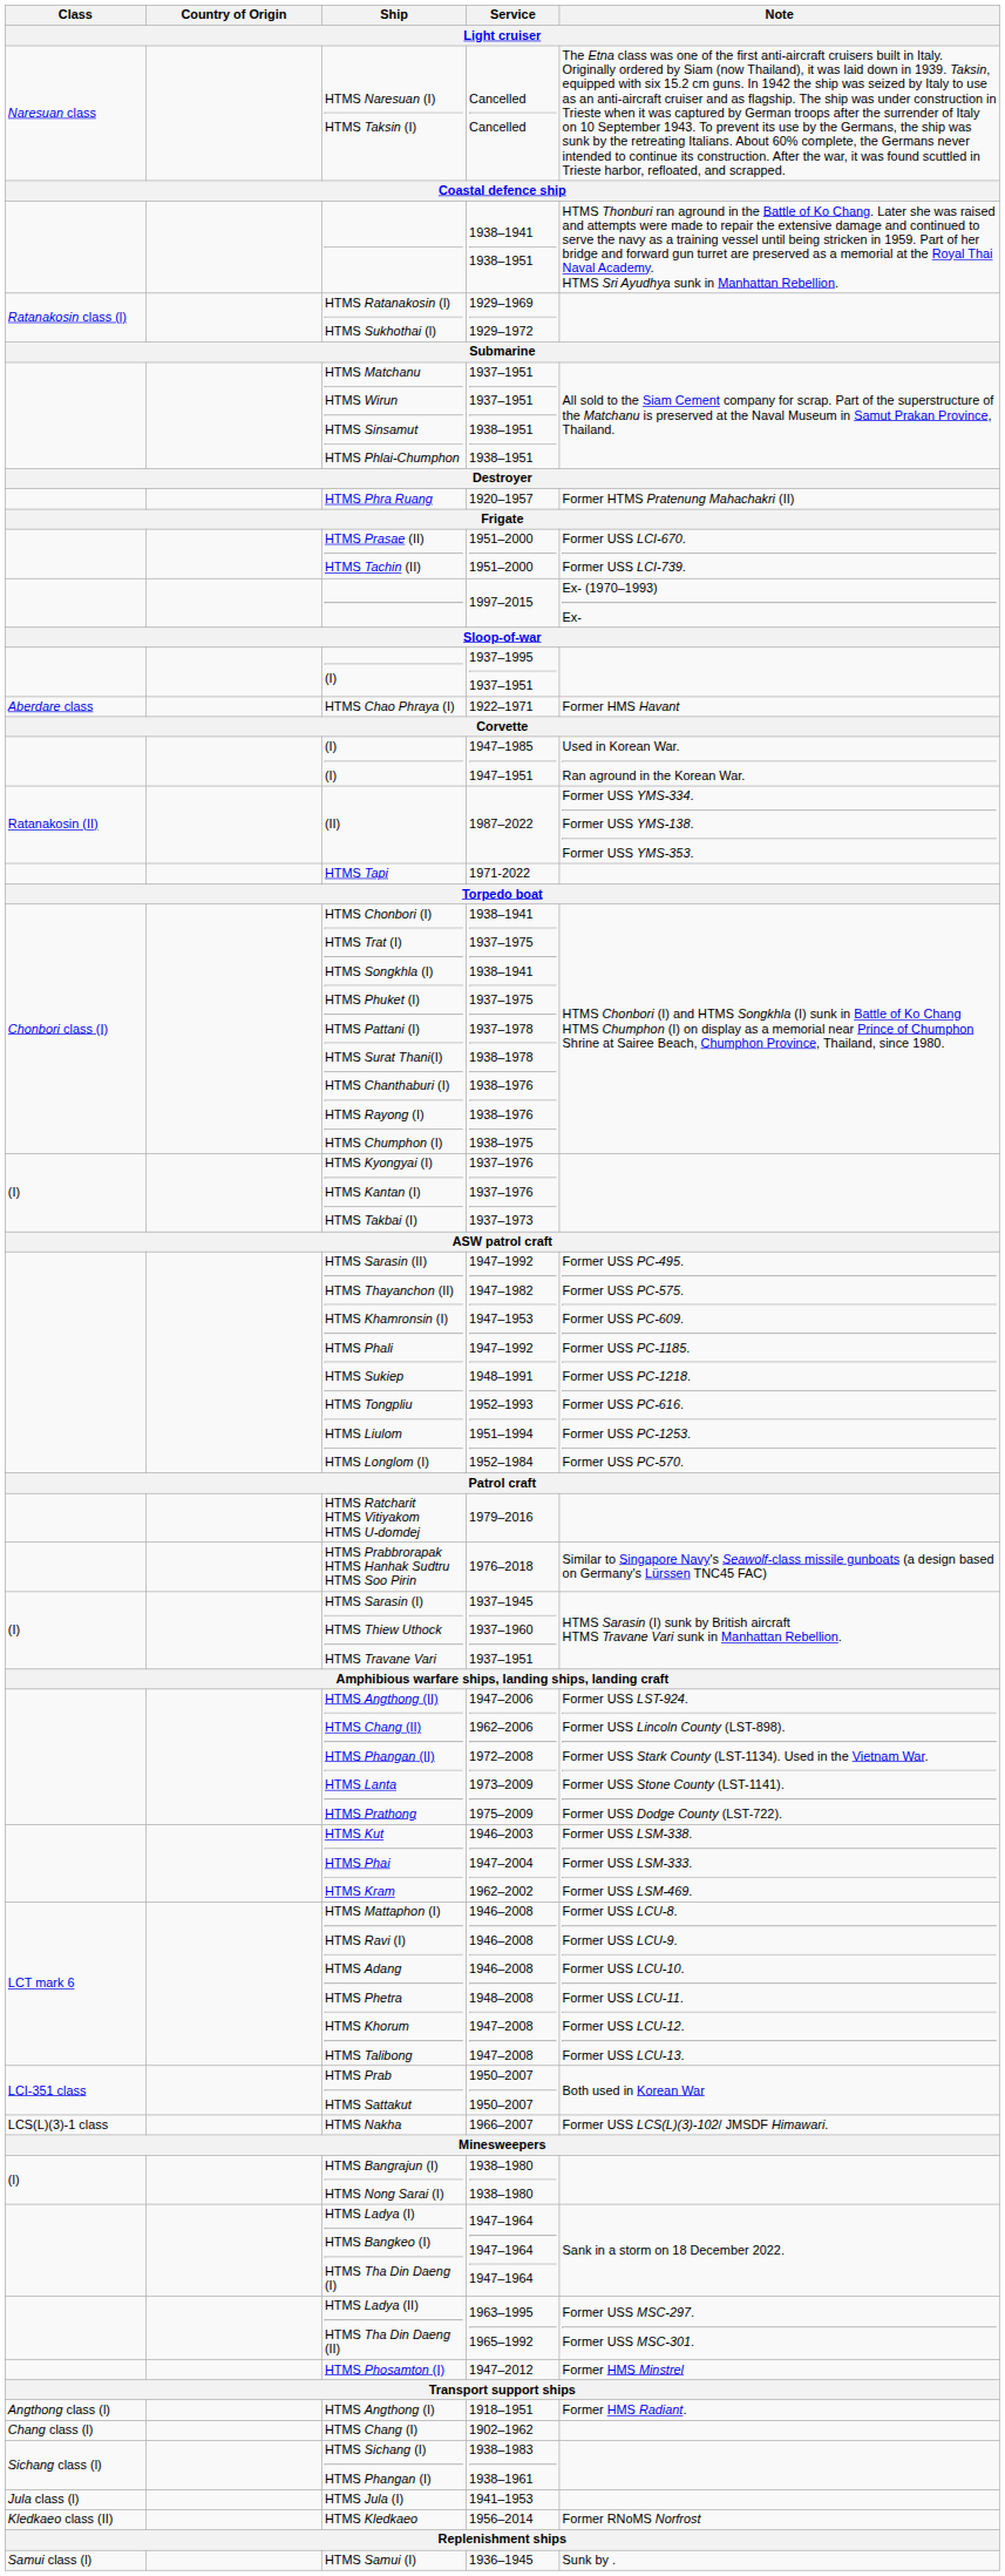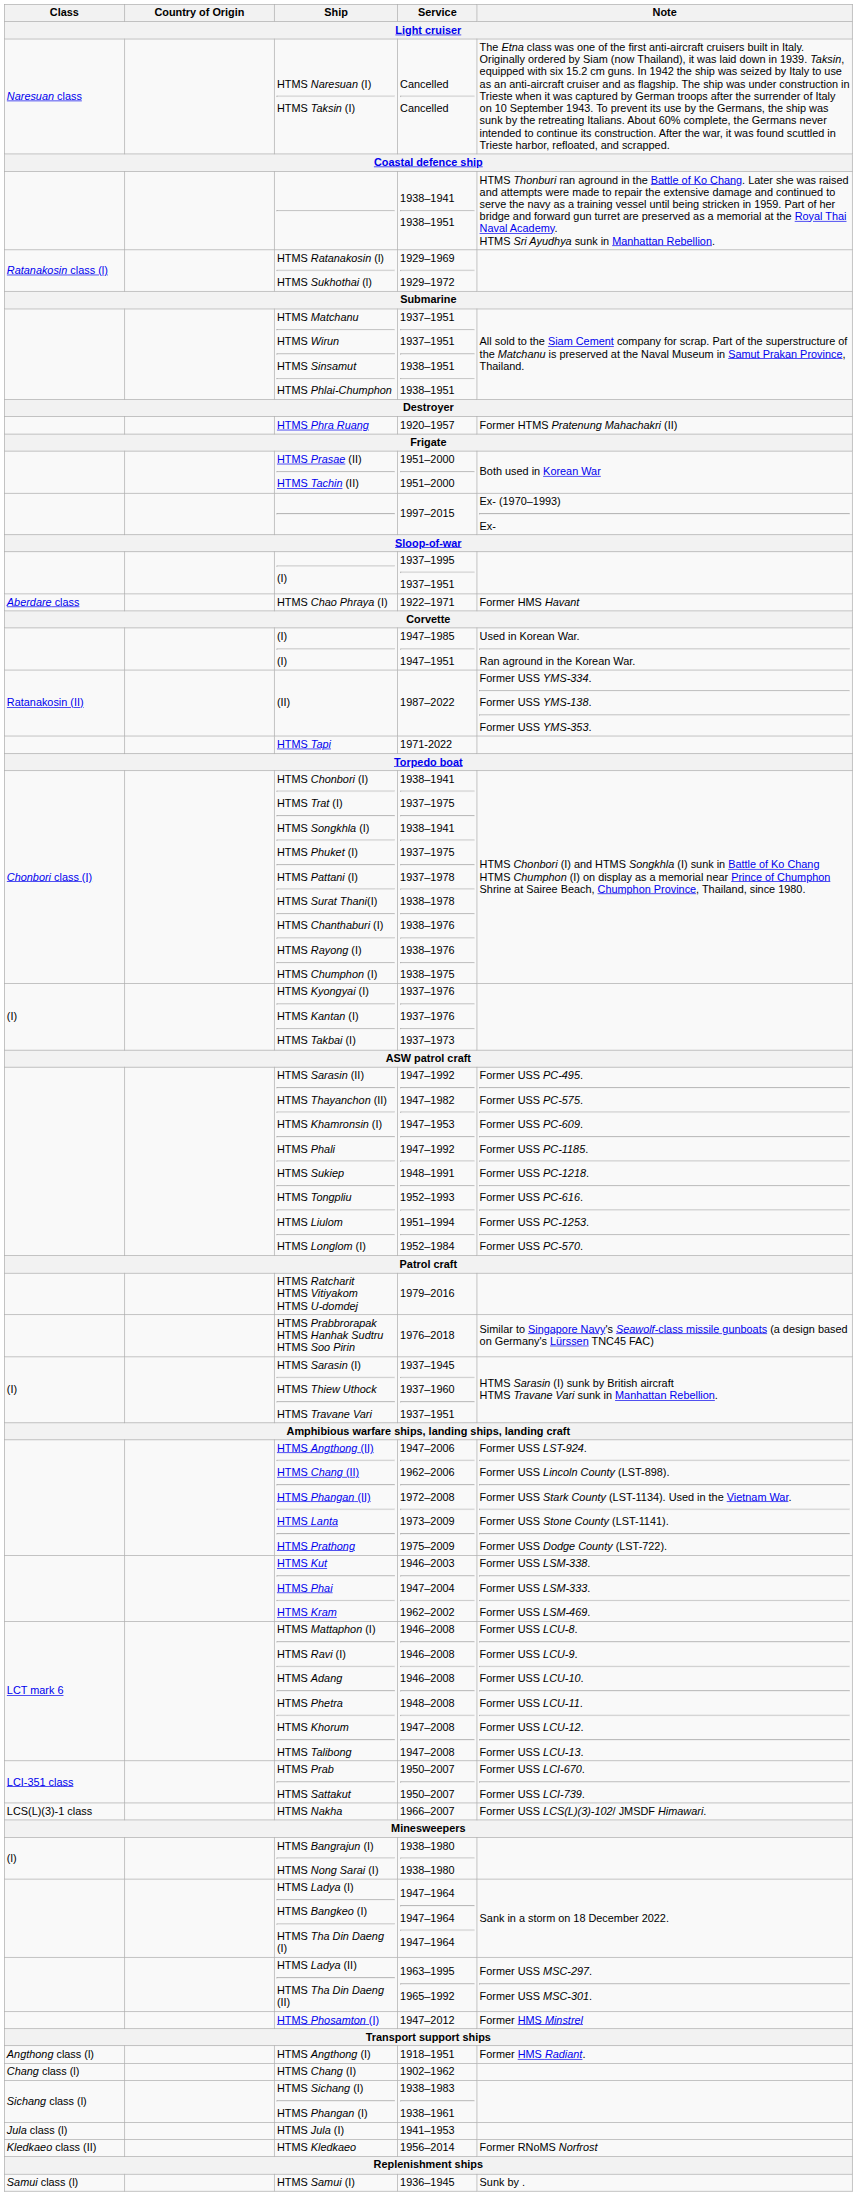 <table class="wikitable">
 <tr>
 <th style="text-align; width:8%;">Class</th>
 <th style="text-align; width:10%;">Country of Origin</th>
 <th style="text-align; width:8%;">Ship</th>
 <th style="text-align; width:4%;">Service</th>
 <th style="text-align; width:25%;">Note</th>
 </tr>
 <tr>
 <th colspan="6"><a href='#'>Light cruiser</a></th>
 </tr>
 <tr>
 <td><a href='#'><em>Naresuan</em> class</a></td>
 <td></td>
 <td>HTMS <em>Naresuan</em> (I) <hr>HTMS <em>Taksin</em> (I)</td>
 <td>Cancelled<hr>Cancelled</td>
 <td>The <em>Etna</em> class was one of the first anti-aircraft cruisers built in Italy. Originally ordered by Siam (now Thailand), it was laid down in 1939. <em>Taksin</em>, equipped with six 15.2 cm guns. In 1942 the ship was seized by Italy to use as an anti-aircraft cruiser and as flagship. The ship was under construction in Trieste when it was captured by German troops after the surrender of Italy on 10 September 1943. To prevent its use by the Germans, the ship was sunk by the retreating Italians. About 60% complete, the Germans never intended to continue its construction. After the war, it was found scuttled in Trieste harbor, refloated, and scrapped.</td>
 </tr>
 <tr>
 <th colspan="6"><a href='#'>Coastal defence ship</a></th>
 </tr>
 <tr>
 <td></td>
 <td></td>
 <td><hr></td>
 <td>1938–1941<hr>1938–1951</td>
 <td>HTMS <em>Thonburi</em> ran aground in the <a href='#'>Battle of Ko Chang</a>. Later she was raised and attempts were made to repair the extensive damage and continued to serve the navy as a training vessel until being stricken in 1959. Part of her bridge and forward gun turret are preserved as a memorial at the <a href='#'>Royal Thai Naval Academy</a>.<br>HTMS <em>Sri Ayudhya</em> sunk in <a href='#'>Manhattan Rebellion</a>.</td>
 </tr>
 <tr>
 <td><a href='#'><em>Ratanakosin</em> class (l)</a></td>
 <td></td>
 <td>HTMS <em>Ratanakosin</em> (l)<hr>HTMS <em>Sukhothai</em> (l)</td>
 <td>1929–1969<hr>1929–1972</td>
 <td></td>
 </tr>
 <tr>
 <th colspan="6">Submarine</th>
 </tr>
 <tr>
 <td></td>
 <td></td>
 <td>HTMS <em>Matchanu</em><hr>HTMS <em>Wirun</em><hr>HTMS <em>Sinsamut</em><hr>HTMS <em>Phlai-Chumphon</em></td>
 <td>1937–1951<hr>1937–1951<hr>1938–1951<hr>1938–1951</td>
 <td>All sold to the <a href='#'>Siam Cement</a> company for scrap. Part of the superstructure of the <em>Matchanu</em> is preserved at the Naval Museum in <a href='#'>Samut Prakan Province</a>, Thailand.</td>
 </tr>
 <tr>
 <th colspan="6">Destroyer</th>
 </tr>
 <tr>
 <td></td>
 <td></td>
 <td><a href='#'>HTMS <em>Phra Ruang</em></a></td>
 <td>1920–1957</td>
 <td>Former HTMS <em>Pratenung Mahachakri</em> (II)</td>
 </tr>
 <tr>
 <th colspan="6">Frigate</th>
 </tr>
 <tr>
 <td></td>
 <td></td>
 <td><a href='#'>HTMS <em>Prasae</em></a> (II)<hr><a href='#'>HTMS <em>Tachin</em></a> (II)</td>
 <td>1951–2000<hr>1951–2000</td>
-<td>Former USS <em>LCI-670</em>.<hr>Former USS <em>LCI-739</em>.</td>
+<td>Both used in <a href='#'>Korean War</a></td>
 </tr>
 <tr>
 <td></td>
 <td></td>
 <td><hr> </td>
 <td>1997–2015</td>
 <td>Ex- (1970–1993) <hr> Ex-</td>
 </tr>
 <tr>
 <th colspan="6"><a href='#'>Sloop-of-war</a></th>
 </tr>
 <tr>
 <td></td>
 <td></td>
 <td><hr> (I)</td>
 <td>1937–1995<hr>1937–1951</td>
 <td></td>
 </tr>
 <tr>
 <td><a href='#'><em>Aberdare</em> class</a></td>
 <td></td>
 <td>HTMS <em>Chao Phraya</em> (I)</td>
 <td>1922–1971</td>
 <td>Former HMS <em>Havant</em></td>
 </tr>
 <tr>
 <th colspan="6">Corvette</th>
 </tr>
 <tr>
 <td></td>
 <td></td>
 <td> (I) <hr> (I)</td>
 <td>1947–1985<hr>1947–1951</td>
 <td>Used in Korean War.<hr>Ran aground in the Korean War.</td>
 </tr>
 <tr>
 <td><a href='#'>Ratanakosin (II)</a></td>
 <td></td>
 <td> (II)</td>
 <td>1987–2022</td>
 <td>Former USS <em>YMS-334</em>.<hr>Former USS <em>YMS-138</em>.<hr>Former USS <em>YMS-353</em>.</td>
 </tr>
 <tr>
 <td></td>
 <td></td>
 <td><a href='#'>HTMS <em>Tapi</em></a></td>
 <td>1971-2022</td>
 <td></td>
 </tr>
 <tr>
 <th colspan="6"><a href='#'>Torpedo boat</a></th>
 </tr>
 <tr>
 <td><a href='#'><em>Chonbori</em> class (I)</a></td>
 <td></td>
 <td>HTMS <em>Chonbori</em> (I)<hr>HTMS <em>Trat</em> (I)<hr>HTMS <em>Songkhla</em> (I)<hr>HTMS <em>Phuket</em> (I)<hr>HTMS <em>Pattani</em> (I)<hr>HTMS <em>Surat Thani</em>(I)<hr>HTMS <em>Chanthaburi</em> (I)<hr>HTMS <em>Rayong</em> (I)<hr>HTMS <em>Chumphon</em> (I)</td>
 <td>1938–1941<hr>1937–1975<hr>1938–1941<hr>1937–1975<hr>1937–1978<hr>1938–1978<hr>1938–1976<hr>1938–1976<hr>1938–1975</td>
 <td>HTMS <em>Chonbori</em> (I) and HTMS <em>Songkhla</em> (I) sunk in <a href='#'>Battle of Ko Chang</a><br>HTMS <em>Chumphon</em> (I) on display as a memorial near <a href='#'>Prince of Chumphon</a> Shrine at Sairee Beach, <a href='#'>Chumphon Province</a>, Thailand, since 1980.</td>
 </tr>
 <tr>
 <td> (I)</td>
 <td></td>
 <td>HTMS <em>Kyongyai</em> (I)<hr>HTMS <em>Kantan</em> (I)<hr>HTMS <em>Takbai</em> (I)</td>
 <td>1937–1976<hr>1937–1976<hr>1937–1973</td>
 <td></td>
 </tr>
 <tr>
 <th colspan="6">ASW patrol craft</th>
 </tr>
 <tr>
 <td></td>
 <td></td>
 <td>HTMS <em>Sarasin</em> (II)<hr>HTMS <em>Thayanchon</em> (II)<hr>HTMS <em>Khamronsin</em> (I)<hr>HTMS <em>Phali</em><hr>HTMS <em>Sukiep</em><hr>HTMS <em>Tongpliu</em><hr>HTMS <em>Liulom</em><hr>HTMS <em>Longlom</em> (I)</td>
 <td>1947–1992<hr>1947–1982<hr>1947–1953<hr>1947–1992<hr>1948–1991<hr>1952–1993<hr>1951–1994<hr>1952–1984</td>
 <td>Former USS <em>PC-495</em>.<hr>Former USS <em>PC-575</em>.<hr>Former USS <em>PC-609</em>.<hr>Former USS <em>PC-1185</em>.<hr>Former USS <em>PC-1218</em>.<hr>Former USS <em>PC-616</em>.<hr>Former USS <em>PC-1253</em>.<hr>Former USS <em>PC-570</em>.</td>
 </tr>
 <tr>
 <th colspan="6">Patrol craft</th>
 </tr>
 <tr>
 <td></td>
 <td></td>
 <td>HTMS <em>Ratcharit</em><br>HTMS <em>Vitiyakom</em><br>HTMS <em>U-domdej</em></td>
 <td>1979–2016</td>
 <td></td>
 </tr>
 <tr>
 <td></td>
 <td></td>
 <td>HTMS <em>Prabbrorapak</em><br>HTMS <em>Hanhak Sudtru</em><br>HTMS <em>Soo Pirin</em></td>
 <td>1976–2018</td>
 <td>Similar to <a href='#'>Singapore Navy</a>'s <a href='#'><em>Seawolf</em>-class missile gunboats</a> (a design based on Germany's <a href='#'>Lürssen</a> TNC45 FAC)</td>
 </tr>
 <tr>
 <td> (I)</td>
 <td></td>
 <td>HTMS <em>Sarasin</em> (I)<hr>HTMS <em>Thiew Uthock</em><hr>HTMS <em>Travane Vari</em></td>
 <td>1937–1945<hr>1937–1960<hr>1937–1951</td>
 <td>HTMS <em>Sarasin</em> (I) sunk by British aircraft<br>HTMS <em>Travane Vari</em> sunk in <a href='#'>Manhattan Rebellion</a>.</td>
 </tr>
 <tr>
 <th colspan="6">Amphibious warfare ships, landing ships, landing craft</th>
 </tr>
 <tr>
 <td></td>
 <td></td>
 <td><a href='#'>HTMS <em>Angthong</em> (II)</a><hr><a href='#'>HTMS <em>Chang</em> (II)</a><hr><a href='#'>HTMS <em>Phangan</em> (II)</a><hr><a href='#'>HTMS <em>Lanta</em></a><hr><a href='#'>HTMS <em>Prathong</em></a></td>
 <td>1947–2006<hr>1962–2006<hr>1972–2008<hr>1973–2009<hr>1975–2009</td>
 <td>Former USS <em>LST-924</em>.<hr>Former USS <em>Lincoln County</em> (LST-898).<hr>Former USS <em>Stark County</em> (LST-1134). Used in the <a href='#'>Vietnam War</a>.<hr>Former USS <em>Stone County</em> (LST-1141).<hr>Former USS <em>Dodge County</em> (LST-722).</td>
 </tr>
 <tr>
 <td></td>
 <td></td>
 <td><a href='#'>HTMS <em>Kut</em></a><hr><a href='#'>HTMS <em>Phai</em></a><hr><a href='#'>HTMS <em>Kram</em></a></td>
 <td>1946–2003<hr>1947–2004<hr>1962–2002</td>
 <td>Former USS <em>LSM-338</em>.<hr>Former USS <em>LSM-333</em>.<hr>Former USS <em>LSM-469</em>.</td>
 </tr>
 <tr>
 <td><a href='#'>LCT mark 6</a></td>
 <td></td>
 <td>HTMS <em>Mattaphon</em> (I)<hr>HTMS <em>Ravi</em> (I)<hr>HTMS <em>Adang</em><hr>HTMS <em>Phetra</em><hr>HTMS <em>Khorum</em><hr>HTMS <em>Talibong</em></td>
 <td>1946–2008<hr>1946–2008<hr>1946–2008<hr>1948–2008<hr>1947–2008<hr>1947–2008</td>
 <td>Former USS <em>LCU-8</em>.<hr>Former USS <em>LCU-9</em>.<hr>Former USS <em>LCU-10</em>.<hr>Former USS <em>LCU-11</em>.<hr>Former USS <em>LCU-12</em>.<hr>Former USS <em>LCU-13</em>.</td>
 </tr>
 <tr>
 <td><a href='#'>LCI-351 class</a></td>
 <td></td>
 <td>HTMS <em>Prab</em><hr>HTMS <em>Sattakut</em></td>
 <td>1950–2007<hr>1950–2007</td>
-<td>Both used in <a href='#'>Korean War</a></td>
+<td>Former USS <em>LCI-670</em>.<hr>Former USS <em>LCI-739</em>.</td>
 </tr>
 <tr>
 <td>LCS(L)(3)-1 class</td>
 <td></td>
 <td>HTMS <em>Nakha</em></td>
 <td>1966–2007</td>
 <td>Former USS <em>LCS(L)(3)-102</em>/ JMSDF <em>Himawari</em>.</td>
 </tr>
 <tr>
 <th colspan="6">Minesweepers</th>
 </tr>
 <tr>
 <td> (l)</td>
 <td></td>
 <td>HTMS <em>Bangrajun</em> (I)<hr>HTMS <em>Nong Sarai</em> (I)</td>
 <td>1938–1980<hr>1938–1980</td>
 <td></td>
 </tr>
 <tr>
 <td></td>
 <td></td>
 <td>HTMS <em>Ladya</em> (I)<hr>HTMS <em>Bangkeo</em> (I)<hr>HTMS <em>Tha Din Daeng</em> (I)</td>
 <td>1947–1964<hr>1947–1964<hr>1947–1964</td>
 <td>Sank in a storm on 18 December 2022.</td>
 </tr>
 <tr>
 <td></td>
 <td></td>
 <td>HTMS <em>Ladya</em> (II)<hr>HTMS <em>Tha Din Daeng</em> (II)</td>
 <td>1963–1995<hr>1965–1992</td>
 <td>Former USS <em>MSC-297</em>.<hr>Former USS <em>MSC-301</em>.</td>
 </tr>
 <tr>
 <td></td>
 <td></td>
 <td><a href='#'>HTMS <em>Phosamton</em> (I)</a></td>
 <td>1947–2012</td>
 <td>Former <a href='#'>HMS <em>Minstrel</em></a></td>
 </tr>
 <tr>
 <th colspan="6">Transport support ships</th>
 </tr>
 <tr>
 <td><em>Angthong</em> class (l)</td>
 <td></td>
 <td>HTMS <em>Angthong</em> (I)</td>
 <td>1918–1951</td>
 <td>Former <a href='#'>HMS <em>Radiant</em></a>.</td>
 </tr>
 <tr>
 <td><em>Chang</em> class (l)</td>
 <td></td>
 <td>HTMS <em>Chang</em> (I)</td>
 <td>1902–1962</td>
 <td></td>
 </tr>
 <tr>
 <td><em>Sichang</em> class (l)</td>
 <td></td>
 <td>HTMS <em>Sichang</em> (I)<hr>HTMS <em>Phangan</em> (I)</td>
 <td>1938–1983<hr>1938–1961</td>
 <td></td>
 </tr>
 <tr>
 <td><em>Jula</em> class (l)</td>
 <td></td>
 <td>HTMS <em>Jula</em> (I)</td>
 <td>1941–1953</td>
 <td></td>
 </tr>
 <tr>
 <td><em>Kledkaeo</em> class (II)</td>
 <td></td>
 <td>HTMS <em>Kledkaeo</em></td>
 <td>1956–2014</td>
 <td>Former RNoMS <em>Norfrost</em></td>
 </tr>
 <tr>
 <th colspan="6">Replenishment ships</th>
 </tr>
 <tr>
 <td><em>Samui</em> class (l)</td>
 <td></td>
 <td>HTMS <em>Samui</em> (I)</td>
 <td>1936–1945</td>
 <td>Sunk by .</td>
 </tr>
 </table>
